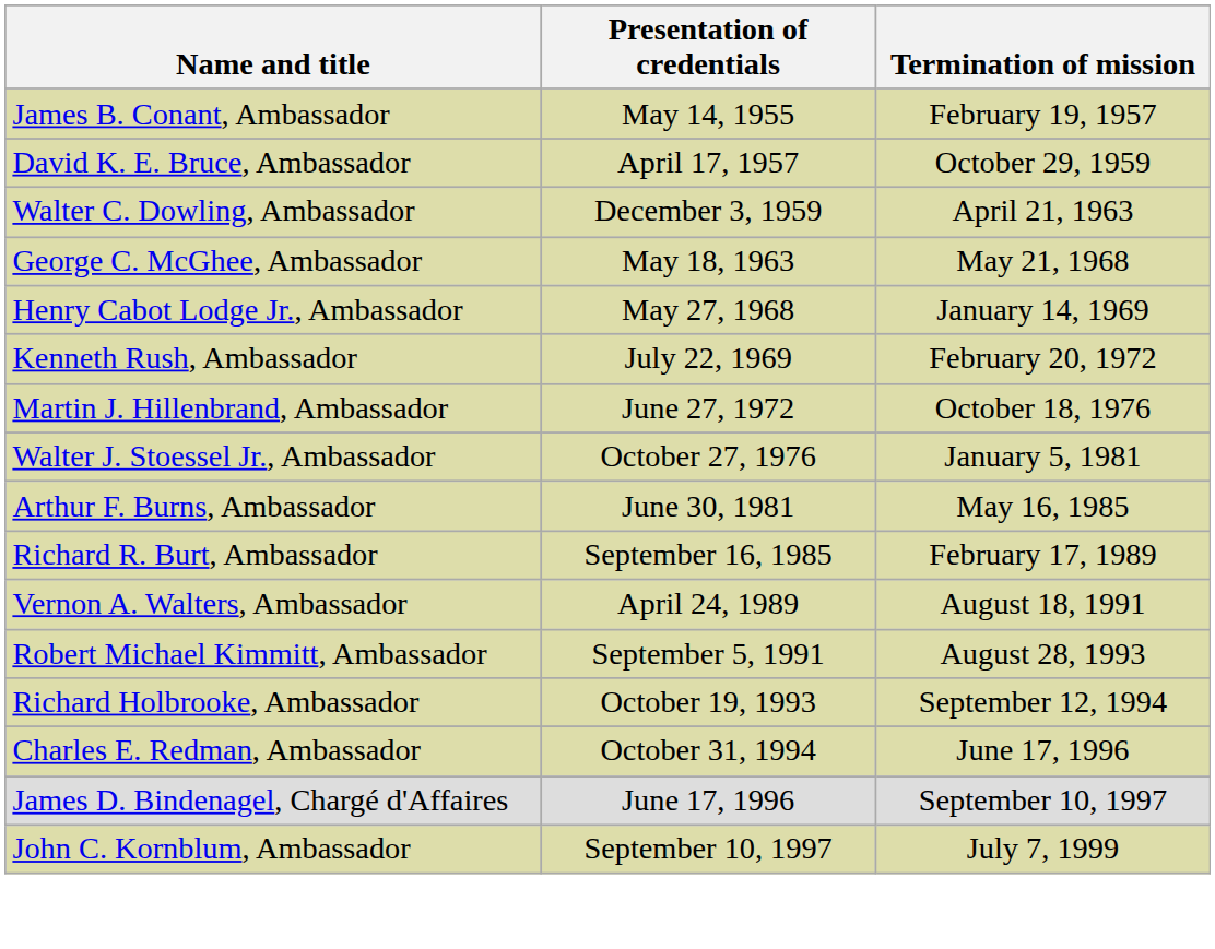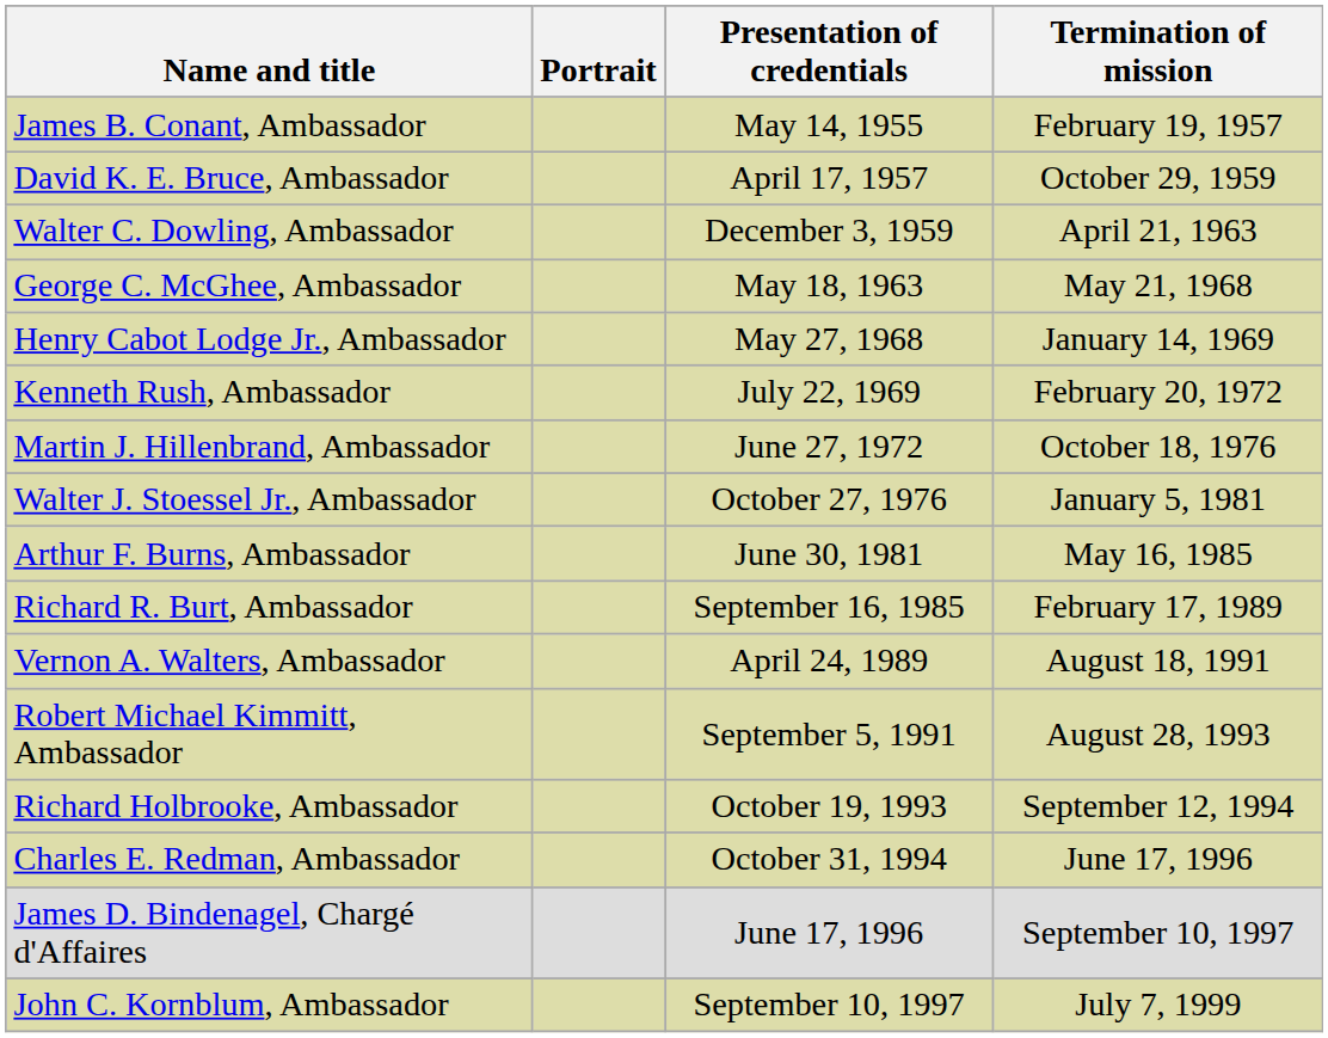 <table class=wikitable style="width:100%">
 <tr>
 <th align=center valign=bottom width="40%">Name and title</th>
+<th valign=bottom width="10%">Portrait</th>
 <th valign=bottom width="25%">Presentation of credentials</th>
 <th valign=bottom width="25%">Termination of mission</th>
 </tr>
 <tr bgcolor="#ddddaa">
 <td><a href='#'>James B. Conant</a>, Ambassador</td>
+<td align=center></td>
 <td align=center>May 14, 1955</td>
 <td align=center>February 19, 1957</td>
 </tr>
 <tr bgcolor="#ddddaa">
 <td><a href='#'>David K. E. Bruce</a>, Ambassador</td>
+<td align=center></td>
 <td align=center>April 17, 1957</td>
 <td align=center>October 29, 1959</td>
 </tr>
 <tr bgcolor="#ddddaa">
 <td><a href='#'>Walter C. Dowling</a>, Ambassador</td>
+<td align=center></td>
 <td align=center>December 3, 1959</td>
 <td align=center>April 21, 1963</td>
 </tr>
 <tr bgcolor="#ddddaa">
 <td><a href='#'>George C. McGhee</a>, Ambassador</td>
+<td align=center></td>
 <td align=center>May 18, 1963</td>
 <td align=center>May 21, 1968</td>
 </tr>
 <tr bgcolor="#ddddaa">
 <td><a href='#'>Henry Cabot Lodge Jr.</a>, Ambassador</td>
+<td align=center></td>
 <td align=center>May 27, 1968</td>
 <td align=center>January 14, 1969</td>
 </tr>
 <tr bgcolor="#ddddaa">
 <td><a href='#'>Kenneth Rush</a>, Ambassador</td>
+<td align=center></td>
 <td align=center>July 22, 1969</td>
 <td align=center>February 20, 1972</td>
 </tr>
 <tr bgcolor="#ddddaa">
 <td><a href='#'>Martin J. Hillenbrand</a>, Ambassador</td>
+<td align=center></td>
 <td align=center>June 27, 1972</td>
 <td align=center>October 18, 1976</td>
 </tr>
 <tr bgcolor="#ddddaa">
 <td><a href='#'>Walter J. Stoessel Jr.</a>, Ambassador</td>
+<td align=center></td>
 <td align=center>October 27, 1976</td>
 <td align=center>January 5, 1981</td>
 </tr>
 <tr bgcolor="#ddddaa">
 <td><a href='#'>Arthur F. Burns</a>, Ambassador</td>
+<td align=center></td>
 <td align=center>June 30, 1981</td>
 <td align=center>May 16, 1985</td>
 </tr>
 <tr bgcolor="#ddddaa">
 <td><a href='#'>Richard R. Burt</a>, Ambassador</td>
+<td align=center></td>
 <td align=center>September 16, 1985</td>
 <td align=center>February 17, 1989</td>
 </tr>
 <tr bgcolor="#ddddaa">
 <td><a href='#'>Vernon A. Walters</a>, Ambassador</td>
+<td align=center></td>
 <td align=center>April 24, 1989</td>
 <td align=center>August 18, 1991</td>
 </tr>
 <tr bgcolor="#ddddaa">
 <td><a href='#'>Robert Michael Kimmitt</a>, Ambassador</td>
+<td align=center></td>
 <td align=center>September 5, 1991</td>
 <td align=center>August 28, 1993</td>
 </tr>
 <tr bgcolor="#ddddaa">
 <td><a href='#'>Richard Holbrooke</a>, Ambassador</td>
+<td align=center></td>
 <td align=center>October 19, 1993</td>
 <td align=center>September 12, 1994</td>
 </tr>
 <tr bgcolor="#ddddaa">
 <td><a href='#'>Charles E. Redman</a>, Ambassador</td>
+<td align=center></td>
 <td align=center>October 31, 1994</td>
 <td align=center>June 17, 1996</td>
 </tr>
 <tr bgcolor="#dddddd">
 <td><a href='#'>James D. Bindenagel</a>, Chargé d'Affaires</td>
+<td align=center></td>
 <td align=center>June 17, 1996</td>
 <td align=center>September 10, 1997</td>
 </tr>
 <tr bgcolor="#ddddaa">
 <td><a href='#'>John C. Kornblum</a>, Ambassador</td>
+<td align=center></td>
 <td align=center>September 10, 1997</td>
 <td align=center>July 7, 1999</td>
 </tr>
 </table>
